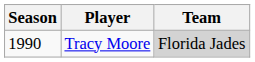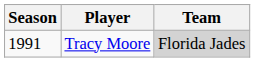 <table class="wikitable">
 <tr>
 <th>Season</th>
 <th>Player</th>
 <th>Team</th>
 </tr>
 <tr>
-<td>1990</td>
+<td>1991</td>
 <td><a href='#'>Tracy Moore</a></td>
 <td style="background: lightgrey;">Florida Jades</td>
 </tr>
 </table>
